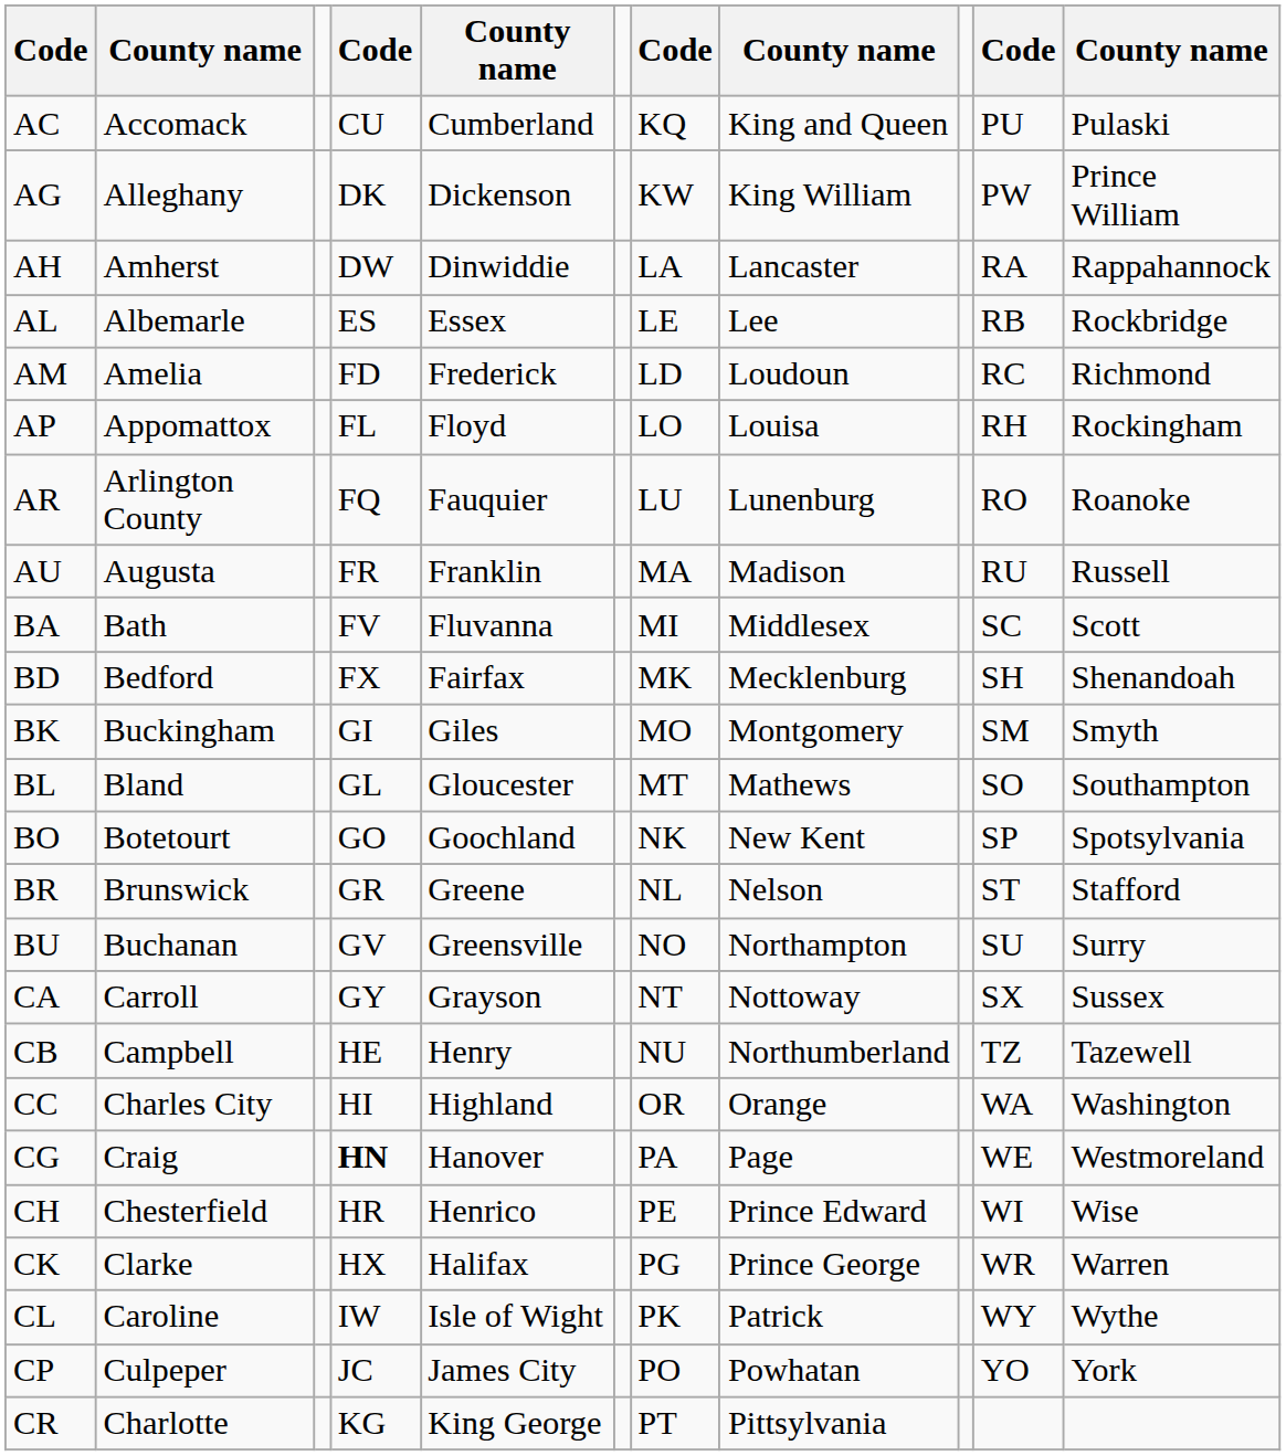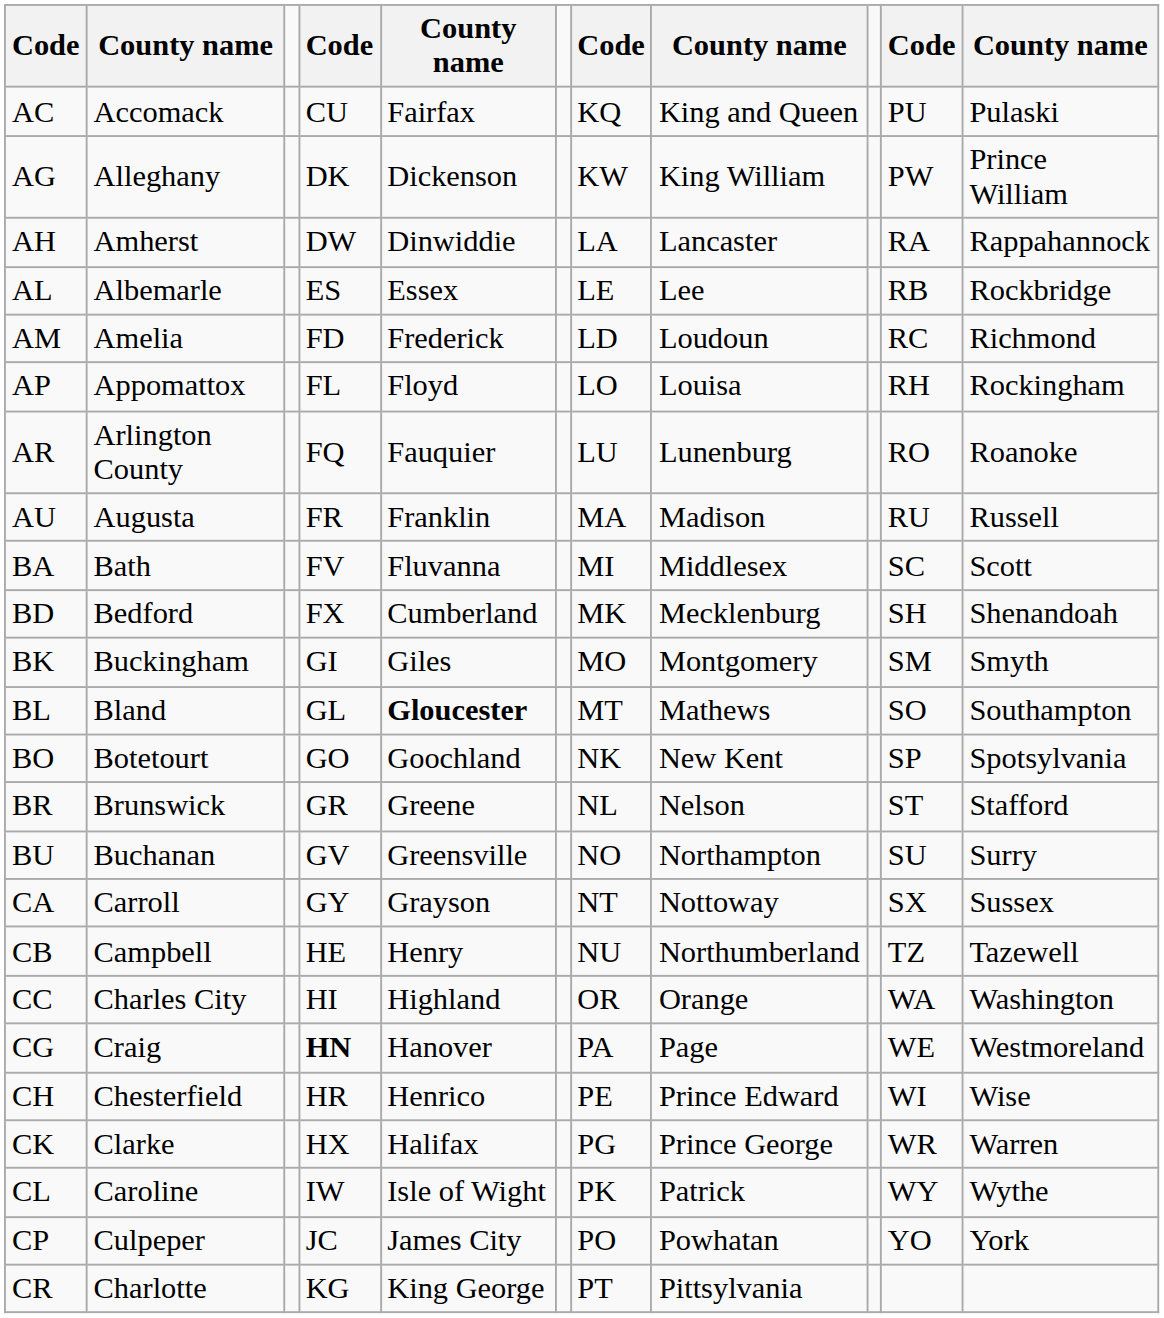 <table class="wikitable sortable">
 <tr>
 <th>Code</th>
 <th>County name</th>
 <td></td>
 <th>Code</th>
 <th>County name</th>
 <td></td>
 <th>Code</th>
 <th>County name</th>
 <td></td>
 <th>Code</th>
 <th>County name</th>
 </tr>
 <tr>
 <td>AC</td>
 <td>Accomack</td>
 <td></td>
 <td>CU</td>
-<td>Cumberland</td>
+<td>Fairfax</td>
 <td></td>
 <td>KQ</td>
 <td>King and Queen</td>
 <td></td>
 <td>PU</td>
 <td>Pulaski</td>
 </tr>
 <tr>
 <td>AG</td>
 <td>Alleghany</td>
 <td></td>
 <td>DK</td>
 <td>Dickenson</td>
 <td></td>
 <td>KW</td>
 <td>King William</td>
 <td></td>
 <td>PW</td>
 <td>Prince William</td>
 </tr>
 <tr>
 <td>AH</td>
 <td>Amherst</td>
 <td></td>
 <td>DW</td>
 <td>Dinwiddie</td>
 <td></td>
 <td>LA</td>
 <td>Lancaster</td>
 <td></td>
 <td>RA</td>
 <td>Rappahannock</td>
 </tr>
 <tr>
 <td>AL</td>
 <td>Albemarle</td>
 <td></td>
 <td>ES</td>
 <td>Essex</td>
 <td></td>
 <td>LE</td>
 <td>Lee</td>
 <td></td>
 <td>RB</td>
 <td>Rockbridge</td>
 </tr>
 <tr>
 <td>AM</td>
 <td>Amelia</td>
 <td></td>
 <td>FD</td>
 <td>Frederick</td>
 <td></td>
 <td>LD</td>
 <td>Loudoun</td>
 <td></td>
 <td>RC</td>
 <td>Richmond</td>
 </tr>
 <tr>
 <td>AP</td>
 <td>Appomattox</td>
 <td></td>
 <td>FL</td>
 <td>Floyd</td>
 <td></td>
 <td>LO</td>
 <td>Louisa</td>
 <td></td>
 <td>RH</td>
 <td>Rockingham</td>
 </tr>
 <tr>
 <td>AR</td>
 <td>Arlington County</td>
 <td></td>
 <td>FQ</td>
 <td>Fauquier</td>
 <td></td>
 <td>LU</td>
 <td>Lunenburg</td>
 <td></td>
 <td>RO</td>
 <td>Roanoke</td>
 </tr>
 <tr>
 <td>AU</td>
 <td>Augusta</td>
 <td></td>
 <td>FR</td>
 <td>Franklin</td>
 <td></td>
 <td>MA</td>
 <td>Madison</td>
 <td></td>
 <td>RU</td>
 <td>Russell</td>
 </tr>
 <tr>
 <td>BA</td>
 <td>Bath</td>
 <td></td>
 <td>FV</td>
 <td>Fluvanna</td>
 <td></td>
 <td>MI</td>
 <td>Middlesex</td>
 <td></td>
 <td>SC</td>
 <td>Scott</td>
 </tr>
 <tr>
 <td>BD</td>
 <td>Bedford</td>
 <td></td>
 <td>FX</td>
-<td>Fairfax</td>
+<td>Cumberland</td>
 <td></td>
 <td>MK</td>
 <td>Mecklenburg</td>
 <td></td>
 <td>SH</td>
 <td>Shenandoah</td>
 </tr>
 <tr>
 <td>BK</td>
 <td>Buckingham</td>
 <td></td>
 <td>GI</td>
 <td>Giles</td>
 <td></td>
 <td>MO</td>
 <td>Montgomery</td>
 <td></td>
 <td>SM</td>
 <td>Smyth</td>
 </tr>
 <tr>
 <td>BL</td>
 <td>Bland</td>
 <td></td>
 <td>GL</td>
-<td>Gloucester</td>
+<td><strong>Gloucester</strong></td>
 <td></td>
 <td>MT</td>
 <td>Mathews</td>
 <td></td>
 <td>SO</td>
 <td>Southampton</td>
 </tr>
 <tr>
 <td>BO</td>
 <td>Botetourt</td>
 <td></td>
 <td>GO</td>
 <td>Goochland</td>
 <td></td>
 <td>NK</td>
 <td>New Kent</td>
 <td></td>
 <td>SP</td>
 <td>Spotsylvania</td>
 </tr>
 <tr>
 <td>BR</td>
 <td>Brunswick</td>
 <td></td>
 <td>GR</td>
 <td>Greene</td>
 <td></td>
 <td>NL</td>
 <td>Nelson</td>
 <td></td>
 <td>ST</td>
 <td>Stafford</td>
 </tr>
 <tr>
 <td>BU</td>
 <td>Buchanan</td>
 <td></td>
 <td>GV</td>
 <td>Greensville</td>
 <td></td>
 <td>NO</td>
 <td>Northampton</td>
 <td></td>
 <td>SU</td>
 <td>Surry</td>
 </tr>
 <tr>
 <td>CA</td>
 <td>Carroll</td>
 <td></td>
 <td>GY</td>
 <td>Grayson</td>
 <td></td>
 <td>NT</td>
 <td>Nottoway</td>
 <td></td>
 <td>SX</td>
 <td>Sussex</td>
 </tr>
 <tr>
 <td>CB</td>
 <td>Campbell</td>
 <td></td>
 <td>HE</td>
 <td>Henry</td>
 <td></td>
 <td>NU</td>
 <td>Northumberland</td>
 <td></td>
 <td>TZ</td>
 <td>Tazewell</td>
 </tr>
 <tr>
 <td>CC</td>
 <td>Charles City</td>
 <td></td>
 <td>HI</td>
 <td>Highland</td>
 <td></td>
 <td>OR</td>
 <td>Orange</td>
 <td></td>
 <td>WA</td>
 <td>Washington</td>
 </tr>
 <tr>
 <td>CG</td>
 <td>Craig</td>
 <td></td>
 <td><strong>HN</strong></td>
 <td>Hanover</td>
 <td></td>
 <td>PA</td>
 <td>Page</td>
 <td></td>
 <td>WE</td>
 <td>Westmoreland</td>
 </tr>
 <tr>
 <td>CH</td>
 <td>Chesterfield</td>
 <td></td>
 <td>HR</td>
 <td>Henrico</td>
 <td></td>
 <td>PE</td>
 <td>Prince Edward</td>
 <td></td>
 <td>WI</td>
 <td>Wise</td>
 </tr>
 <tr>
 <td>CK</td>
 <td>Clarke</td>
 <td></td>
 <td>HX</td>
 <td>Halifax</td>
 <td></td>
 <td>PG</td>
 <td>Prince George</td>
 <td></td>
 <td>WR</td>
 <td>Warren</td>
 </tr>
 <tr>
 <td>CL</td>
 <td>Caroline</td>
 <td></td>
 <td>IW</td>
 <td>Isle of Wight</td>
 <td></td>
 <td>PK</td>
 <td>Patrick</td>
 <td></td>
 <td>WY</td>
 <td>Wythe</td>
 </tr>
 <tr>
 <td>CP</td>
 <td>Culpeper</td>
 <td></td>
 <td>JC</td>
 <td>James City</td>
 <td></td>
 <td>PO</td>
 <td>Powhatan</td>
 <td></td>
 <td>YO</td>
 <td>York</td>
 </tr>
 <tr>
 <td>CR</td>
 <td>Charlotte</td>
 <td></td>
 <td>KG</td>
 <td>King George</td>
 <td></td>
 <td>PT</td>
 <td>Pittsylvania</td>
 <td></td>
 <td></td>
 <td></td>
 </tr>
 </table>
